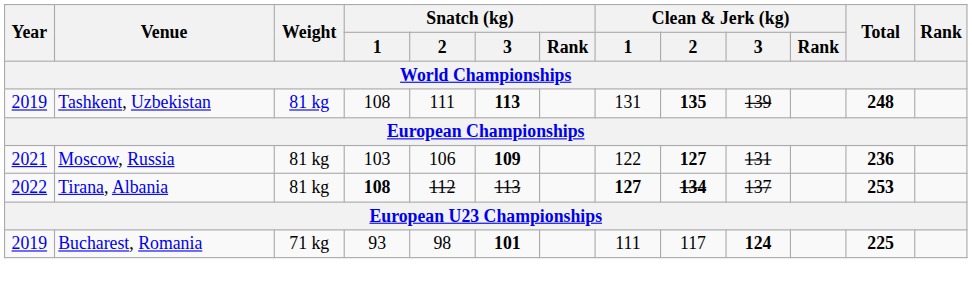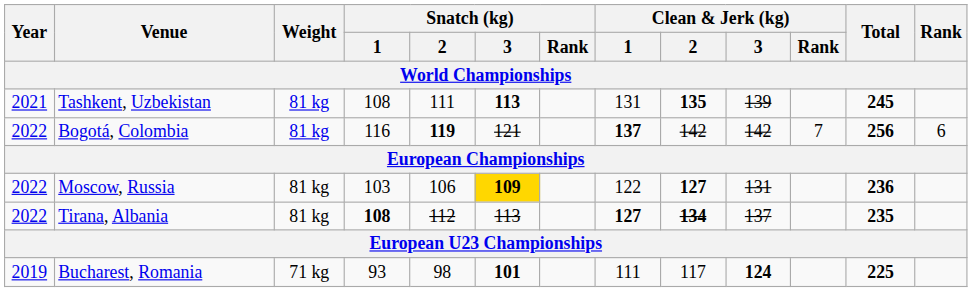 <table class = "wikitable" style="text-align:center;">
 <tr>
 <th rowspan=2 width=40>Year</th>
 <th rowspan=2 width=250>Venue</th>
 <th rowspan=2 width=60>Weight</th>
 <th colspan=4>Snatch (kg)</th>
 <th colspan=4>Clean & Jerk (kg)</th>
 <th rowspan=2 width=65>Total</th>
 <th rowspan=2 width=40>Rank</th>
 </tr>
 <tr>
 <th width=65>1</th>
 <th width=65>2</th>
 <th width=65>3</th>
 <th width=45>Rank</th>
 <th width=65>1</th>
 <th width=65>2</th>
 <th width=65>3</th>
 <th width=45>Rank</th>
 </tr>
 <tr>
 <th colspan=13><a href='#'>World Championships</a></th>
 </tr>
 <tr>
-<td><a href='#'>2019</a></td>
+<td><a href='#'>2021</a></td>
 <td align=left> <a href='#'>Tashkent</a>, <a href='#'>Uzbekistan</a></td>
 <td><a href='#'>81 kg</a></td>
 <td>108</td>
 <td>111</td>
 <td><strong>113</strong></td>
 <td></td>
 <td>131</td>
 <td><strong>135</strong></td>
 <td><s>139</s></td>
 <td></td>
-<td><strong>248</strong></td>
+<td><strong>245</strong></td>
 <td></td>
+</tr>
+<tr>
+<td><a href='#'>2022</a></td>
+<td align=left> <a href='#'>Bogotá</a>, <a href='#'>Colombia</a></td>
+<td><a href='#'>81 kg</a></td>
+<td>116</td>
+<td><strong>119</strong></td>
+<td><s>121</s></td>
+<td></td>
+<td><strong>137</strong></td>
+<td><s>142</s></td>
+<td><s>142</s></td>
+<td>7</td>
+<td><strong>256</strong></td>
+<td>6</td>
 </tr>
 <tr>
 <th colspan=13><a href='#'>European Championships</a></th>
 </tr>
 <tr>
-<td><a href='#'>2021</a></td>
+<td><a href='#'>2022</a></td>
 <td align=left> <a href='#'>Moscow</a>, <a href='#'>Russia</a></td>
 <td>81 kg</td>
 <td>103</td>
 <td>106</td>
-<td><strong>109</strong></td>
+<td style="background: gold;"><strong>109</strong></td>
 <td></td>
 <td>122</td>
 <td><strong>127</strong></td>
 <td><s>131</s></td>
 <td></td>
 <td><strong>236</strong></td>
 <td></td>
 </tr>
 <tr>
 <td><a href='#'>2022</a></td>
 <td align=left> <a href='#'>Tirana</a>, <a href='#'>Albania</a></td>
 <td>81 kg</td>
 <td><strong>108</strong></td>
 <td><s>112</s></td>
 <td><s>113</s></td>
 <td></td>
 <td><strong>127</strong></td>
 <td><strong><s>134</s></strong></td>
 <td><s>137</s></td>
 <td></td>
-<td><strong>253</strong></td>
+<td><strong>235</strong></td>
 <td></td>
 </tr>
 <tr>
 <th colspan=13><a href='#'>European U23 Championships</a></th>
 </tr>
 <tr>
 <td><a href='#'>2019</a></td>
 <td align=left> <a href='#'>Bucharest</a>, <a href='#'>Romania</a></td>
 <td>71 kg</td>
 <td>93</td>
 <td>98</td>
 <td><strong>101</strong></td>
 <td></td>
 <td>111</td>
 <td>117</td>
 <td><strong>124</strong></td>
 <td></td>
 <td><strong>225</strong></td>
 <td></td>
 </tr>
 </table>
